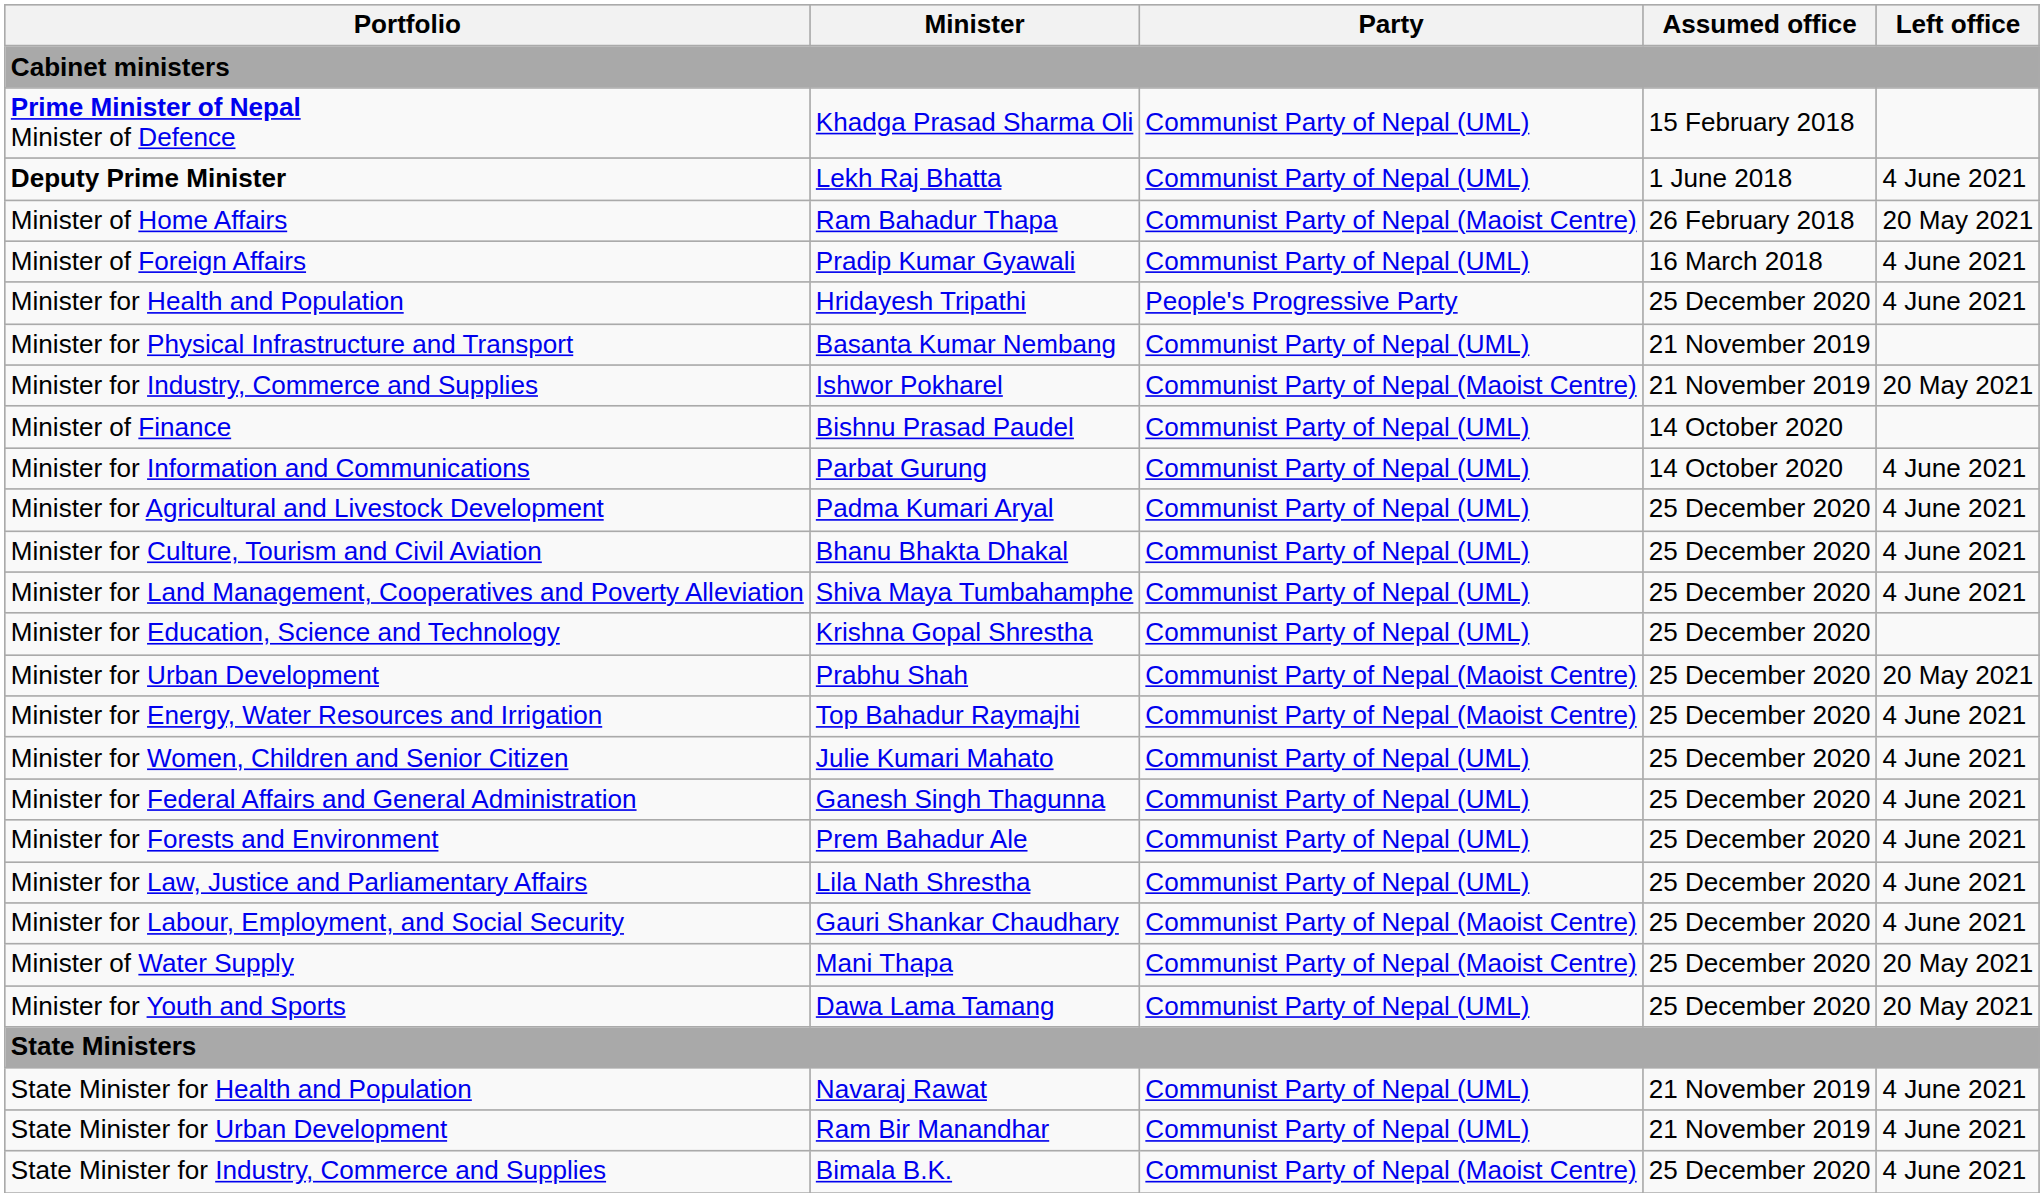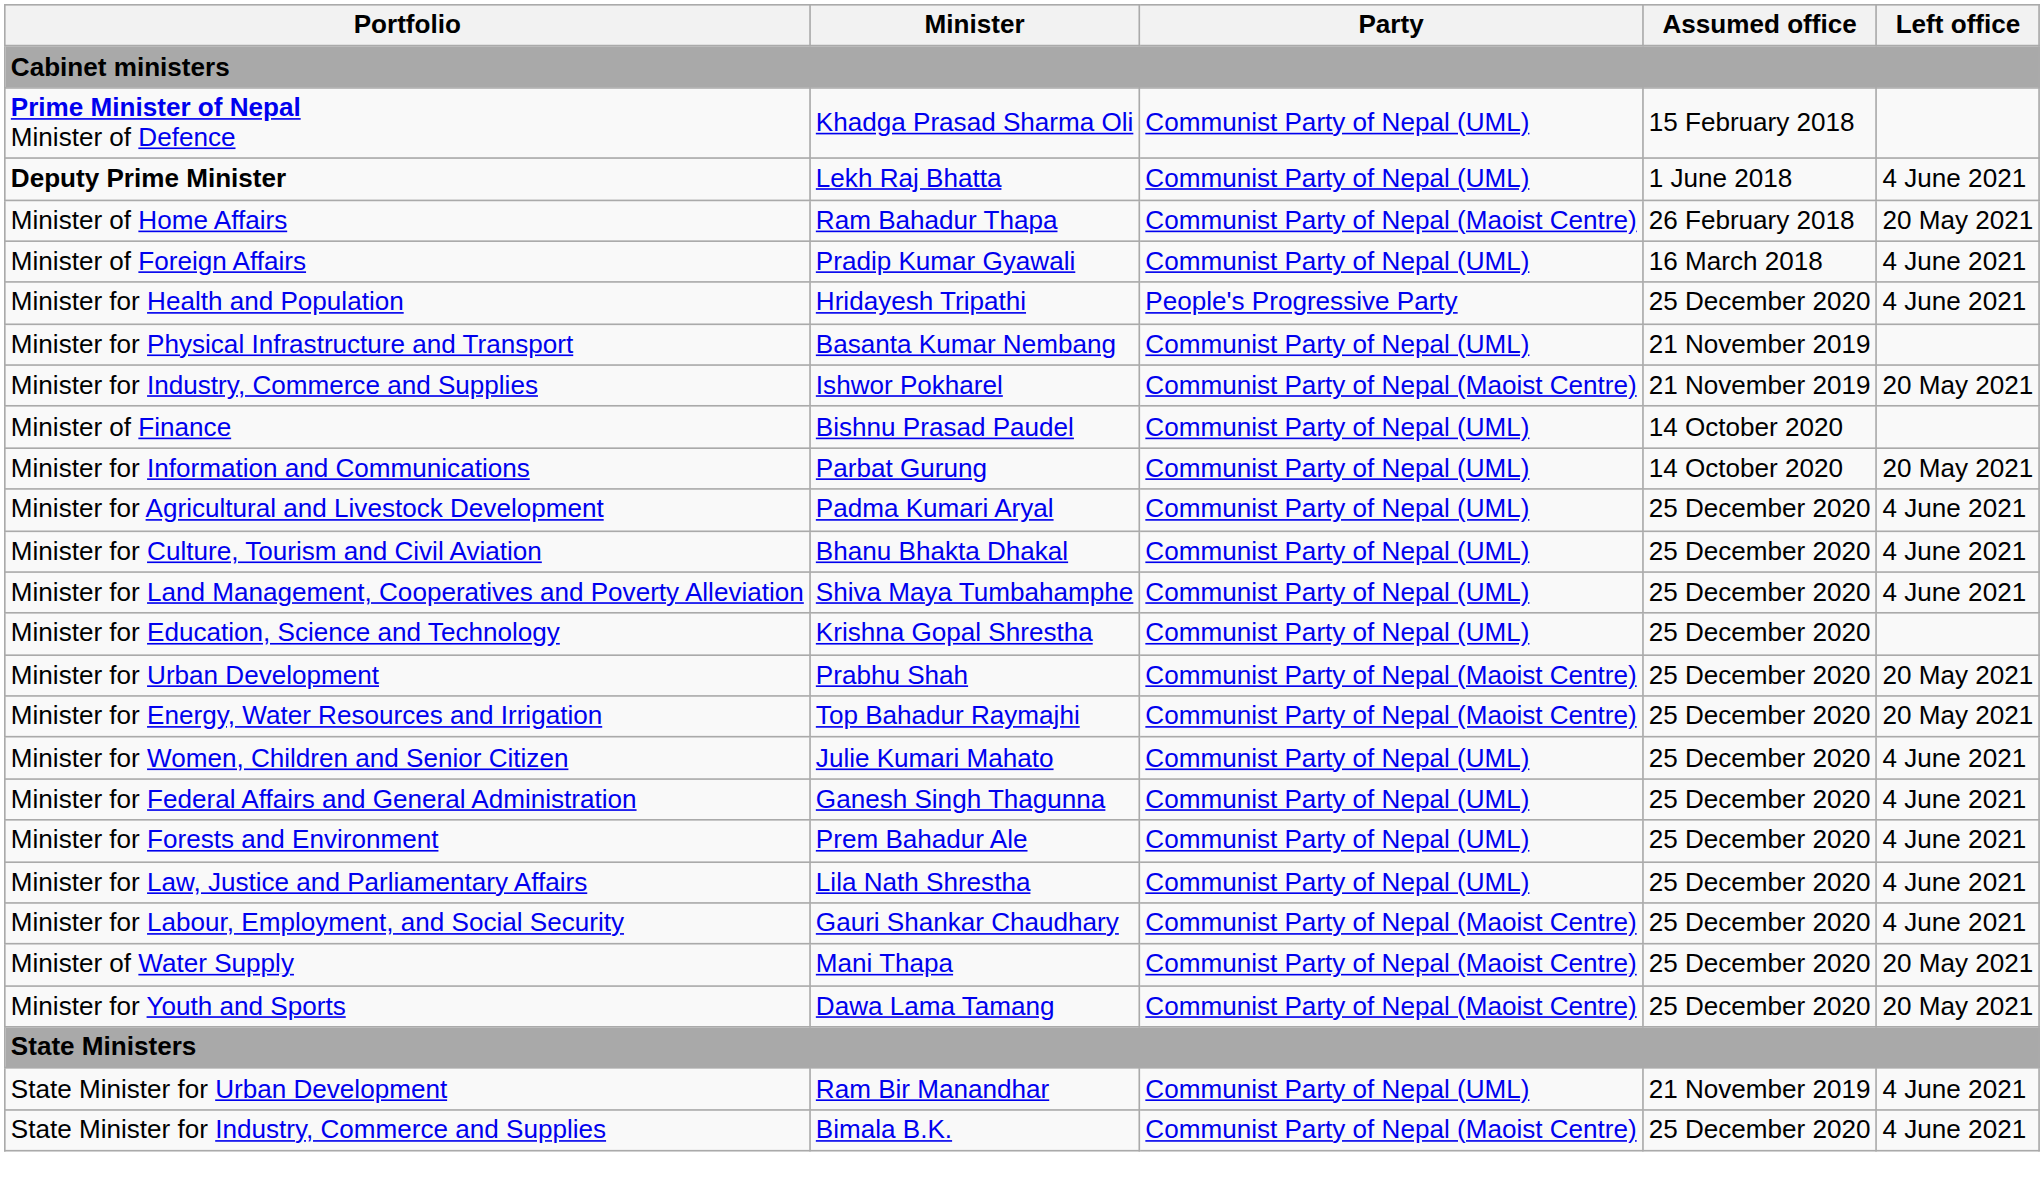 <table class="wikitable">
 <tr>
 <th>Portfolio</th>
 <th>Minister</th>
 <th>Party</th>
 <th>Assumed office</th>
 <th>Left office</th>
 </tr>
 <tr>
 <td colspan="5" bgcolor="darkgrey"><strong>Cabinet ministers</strong></td>
 </tr>
 <tr>
 <td><strong><a href='#'>Prime Minister of Nepal</a></strong><br>Minister of <a href='#'>Defence</a></td>
 <td><a href='#'>Khadga Prasad Sharma Oli</a></td>
 <td><a href='#'>Communist Party of Nepal (UML)</a></td>
 <td>15 February 2018</td>
 <td></td>
 </tr>
 <tr>
 <td><strong>Deputy Prime Minister</strong></td>
 <td><a href='#'>Lekh Raj Bhatta</a></td>
 <td><a href='#'>Communist Party of Nepal (UML)</a></td>
 <td>1 June 2018</td>
 <td>4 June 2021</td>
 </tr>
 <tr>
 <td>Minister of <a href='#'>Home Affairs</a></td>
 <td><a href='#'>Ram Bahadur Thapa</a></td>
 <td><a href='#'>Communist Party of Nepal (Maoist Centre)</a></td>
 <td>26 February 2018</td>
 <td>20 May 2021</td>
 </tr>
 <tr>
 <td>Minister of <a href='#'>Foreign Affairs</a></td>
 <td><a href='#'>Pradip Kumar Gyawali</a></td>
 <td><a href='#'>Communist Party of Nepal (UML)</a></td>
 <td>16 March 2018</td>
 <td>4 June 2021</td>
 </tr>
 <tr>
 <td>Minister for <a href='#'>Health and Population</a></td>
 <td><a href='#'>Hridayesh Tripathi</a></td>
 <td><a href='#'>People's Progressive Party</a></td>
 <td>25 December 2020</td>
 <td>4 June 2021</td>
 </tr>
 <tr>
 <td>Minister for <a href='#'>Physical Infrastructure and Transport</a></td>
 <td><a href='#'>Basanta Kumar Nembang</a></td>
 <td><a href='#'>Communist Party of Nepal (UML)</a></td>
 <td>21 November 2019</td>
 <td></td>
 </tr>
 <tr>
 <td>Minister for <a href='#'>Industry, Commerce and Supplies</a></td>
 <td><a href='#'>Ishwor Pokharel</a></td>
 <td><a href='#'>Communist Party of Nepal (Maoist Centre)</a></td>
 <td>21 November 2019</td>
 <td>20 May 2021</td>
 </tr>
 <tr>
 <td>Minister of <a href='#'>Finance</a></td>
 <td><a href='#'>Bishnu Prasad Paudel</a></td>
 <td><a href='#'>Communist Party of Nepal (UML)</a></td>
 <td>14 October 2020</td>
 <td></td>
 </tr>
 <tr>
 <td>Minister for <a href='#'>Information and Communications</a></td>
 <td><a href='#'>Parbat Gurung</a></td>
 <td><a href='#'>Communist Party of Nepal (UML)</a></td>
 <td>14 October 2020</td>
-<td>4 June 2021</td>
+<td>20 May 2021</td>
 </tr>
 <tr>
 <td>Minister for <a href='#'>Agricultural and Livestock Development</a></td>
 <td><a href='#'>Padma Kumari Aryal</a></td>
 <td><a href='#'>Communist Party of Nepal (UML)</a></td>
 <td>25 December 2020</td>
 <td>4 June 2021</td>
 </tr>
 <tr>
 <td>Minister for <a href='#'>Culture, Tourism and Civil Aviation</a></td>
 <td><a href='#'>Bhanu Bhakta Dhakal</a></td>
 <td><a href='#'>Communist Party of Nepal (UML)</a></td>
 <td>25 December 2020</td>
 <td>4 June 2021</td>
 </tr>
 <tr>
 <td>Minister for <a href='#'>Land Management, Cooperatives and Poverty Alleviation</a></td>
 <td><a href='#'>Shiva Maya Tumbahamphe</a></td>
 <td><a href='#'>Communist Party of Nepal (UML)</a></td>
 <td>25 December 2020</td>
 <td>4 June 2021</td>
 </tr>
 <tr>
 <td>Minister for <a href='#'>Education, Science and Technology</a></td>
 <td><a href='#'>Krishna Gopal Shrestha</a></td>
 <td><a href='#'>Communist Party of Nepal (UML)</a></td>
 <td>25 December 2020</td>
 <td></td>
 </tr>
 <tr>
 <td>Minister for <a href='#'>Urban Development</a></td>
 <td><a href='#'>Prabhu Shah</a></td>
 <td><a href='#'>Communist Party of Nepal (Maoist Centre)</a></td>
 <td>25 December 2020</td>
 <td>20 May 2021</td>
 </tr>
 <tr>
 <td>Minister for <a href='#'>Energy, Water Resources and Irrigation</a></td>
 <td><a href='#'>Top Bahadur Raymajhi</a></td>
 <td><a href='#'>Communist Party of Nepal (Maoist Centre)</a></td>
 <td>25 December 2020</td>
-<td>4 June 2021</td>
+<td>20 May 2021</td>
 </tr>
 <tr>
 <td>Minister for <a href='#'>Women, Children and Senior Citizen</a></td>
 <td><a href='#'>Julie Kumari Mahato</a></td>
 <td><a href='#'>Communist Party of Nepal (UML)</a></td>
 <td>25 December 2020</td>
 <td>4 June 2021</td>
 </tr>
 <tr>
 <td>Minister for <a href='#'>Federal Affairs and General Administration</a></td>
 <td><a href='#'>Ganesh Singh Thagunna</a></td>
 <td><a href='#'>Communist Party of Nepal (UML)</a></td>
 <td>25 December 2020</td>
 <td>4 June 2021</td>
 </tr>
 <tr>
 <td>Minister for <a href='#'>Forests and Environment</a></td>
 <td><a href='#'>Prem Bahadur Ale</a></td>
 <td><a href='#'>Communist Party of Nepal (UML)</a></td>
 <td>25 December 2020</td>
 <td>4 June 2021</td>
 </tr>
 <tr>
 <td>Minister for <a href='#'>Law, Justice and Parliamentary Affairs</a></td>
 <td><a href='#'>Lila Nath Shrestha</a></td>
 <td><a href='#'>Communist Party of Nepal (UML)</a></td>
 <td>25 December 2020</td>
 <td>4 June 2021</td>
 </tr>
 <tr>
 <td>Minister for <a href='#'>Labour, Employment, and Social Security</a></td>
 <td><a href='#'>Gauri Shankar Chaudhary</a></td>
 <td><a href='#'>Communist Party of Nepal (Maoist Centre)</a></td>
 <td>25 December 2020</td>
 <td>4 June 2021</td>
 </tr>
 <tr>
 <td>Minister of <a href='#'>Water Supply</a></td>
 <td><a href='#'>Mani Thapa</a></td>
 <td><a href='#'>Communist Party of Nepal (Maoist Centre)</a></td>
 <td>25 December 2020</td>
 <td>20 May 2021</td>
 </tr>
 <tr>
 <td>Minister for <a href='#'>Youth and Sports</a></td>
 <td><a href='#'>Dawa Lama Tamang</a></td>
-<td><a href='#'>Communist Party of Nepal (UML)</a></td>
+<td><a href='#'>Communist Party of Nepal (Maoist Centre)</a></td>
 <td>25 December 2020</td>
 <td>20 May 2021</td>
 </tr>
 <tr>
 <td colspan="5" bgcolor="darkgrey"><strong>State Ministers</strong></td>
-</tr>
-<tr>
-<td>State Minister for <a href='#'>Health and Population</a></td>
-<td><a href='#'>Navaraj Rawat</a></td>
-<td><a href='#'>Communist Party of Nepal (UML)</a></td>
-<td>21 November 2019</td>
-<td>4 June 2021</td>
 </tr>
 <tr>
 <td>State Minister for <a href='#'>Urban Development</a></td>
 <td><a href='#'>Ram Bir Manandhar</a></td>
 <td><a href='#'>Communist Party of Nepal (UML)</a></td>
 <td>21 November 2019</td>
 <td>4 June 2021</td>
 </tr>
 <tr>
 <td>State Minister for <a href='#'>Industry, Commerce and Supplies</a></td>
 <td><a href='#'>Bimala B.K.</a></td>
 <td><a href='#'>Communist Party of Nepal (Maoist Centre)</a></td>
 <td>25 December 2020</td>
 <td>4 June 2021</td>
 </tr>
 </table>
